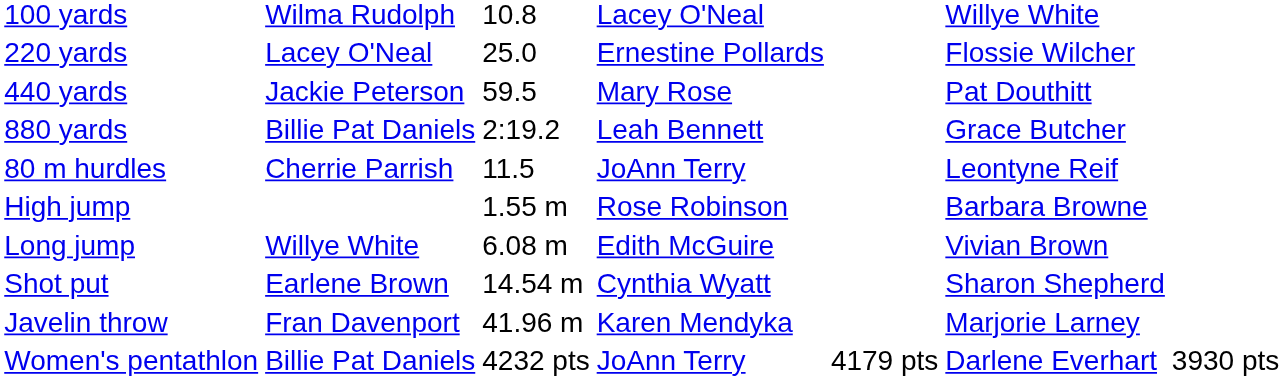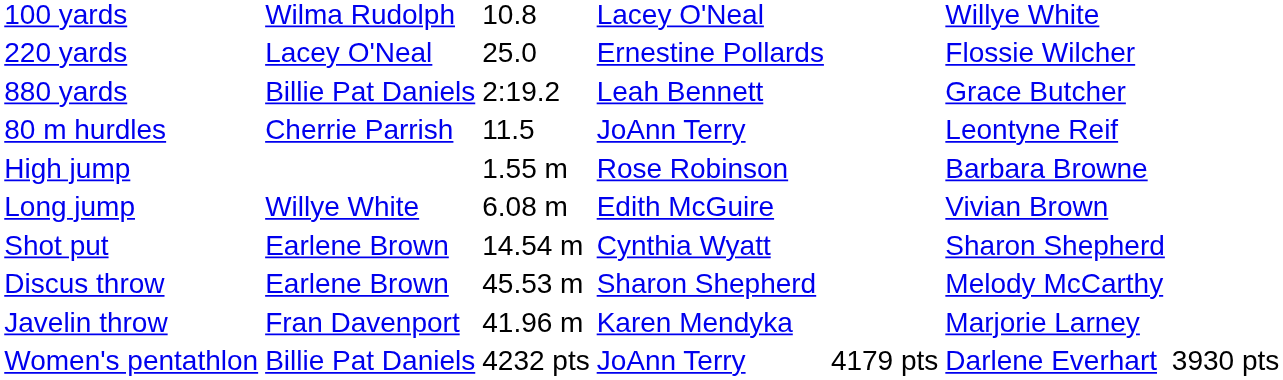 <table>
 <tr>
 <td><a href='#'>100 yards</a></td>
 <td><a href='#'>Wilma Rudolph</a></td>
 <td>10.8</td>
 <td><a href='#'>Lacey O'Neal</a></td>
 <td> </td>
 <td><a href='#'>Willye White</a></td>
 <td> </td>
 </tr>
 <tr>
 <td><a href='#'>220 yards</a></td>
 <td><a href='#'>Lacey O'Neal</a></td>
 <td>25.0</td>
 <td><a href='#'>Ernestine Pollards</a></td>
 <td> </td>
 <td><a href='#'>Flossie Wilcher</a></td>
-<td> </td>
-</tr>
-<tr>
-<td><a href='#'>440 yards</a></td>
-<td><a href='#'>Jackie Peterson</a></td>
-<td>59.5</td>
-<td><a href='#'>Mary Rose</a></td>
-<td> </td>
-<td><a href='#'>Pat Douthitt</a></td>
 <td> </td>
 </tr>
 <tr>
 <td><a href='#'>880 yards</a></td>
 <td><a href='#'>Billie Pat Daniels</a></td>
 <td>2:19.2</td>
 <td><a href='#'>Leah Bennett</a></td>
 <td> </td>
 <td><a href='#'>Grace Butcher</a></td>
 <td> </td>
 </tr>
 <tr>
 <td><a href='#'>80 m hurdles</a></td>
 <td><a href='#'>Cherrie Parrish</a></td>
 <td>11.5</td>
 <td><a href='#'>JoAnn Terry</a></td>
 <td> </td>
 <td><a href='#'>Leontyne Reif</a></td>
 <td> </td>
 </tr>
 <tr>
 <td><a href='#'>High jump</a></td>
 <td></td>
 <td>1.55 m</td>
 <td><a href='#'>Rose Robinson</a></td>
 <td> </td>
 <td><a href='#'>Barbara Browne</a></td>
 <td> </td>
 </tr>
 <tr>
 <td><a href='#'>Long jump</a></td>
 <td><a href='#'>Willye White</a></td>
 <td>6.08 m</td>
 <td><a href='#'>Edith McGuire</a></td>
 <td> </td>
 <td><a href='#'>Vivian Brown</a></td>
 <td> </td>
 </tr>
 <tr>
 <td><a href='#'>Shot put</a></td>
 <td><a href='#'>Earlene Brown</a></td>
 <td>14.54 m</td>
 <td><a href='#'>Cynthia Wyatt</a></td>
 <td> </td>
 <td><a href='#'>Sharon Shepherd</a></td>
 <td> </td>
 </tr>
 <tr>
+<td><a href='#'>Discus throw</a></td>
+<td><a href='#'>Earlene Brown</a></td>
+<td>45.53 m</td>
+<td><a href='#'>Sharon Shepherd</a></td>
+<td> </td>
+<td><a href='#'>Melody McCarthy</a></td>
+<td> </td>
+</tr>
+<tr>
 <td><a href='#'>Javelin throw</a></td>
 <td><a href='#'>Fran Davenport</a></td>
 <td>41.96 m</td>
 <td><a href='#'>Karen Mendyka</a></td>
 <td> </td>
 <td><a href='#'>Marjorie Larney</a></td>
 <td> </td>
 </tr>
 <tr>
 <td><a href='#'>Women's pentathlon</a></td>
 <td><a href='#'>Billie Pat Daniels</a></td>
 <td>4232 pts</td>
 <td><a href='#'>JoAnn Terry</a></td>
 <td>4179 pts</td>
 <td><a href='#'>Darlene Everhart</a></td>
 <td>3930 pts</td>
 </tr>
 </table>
